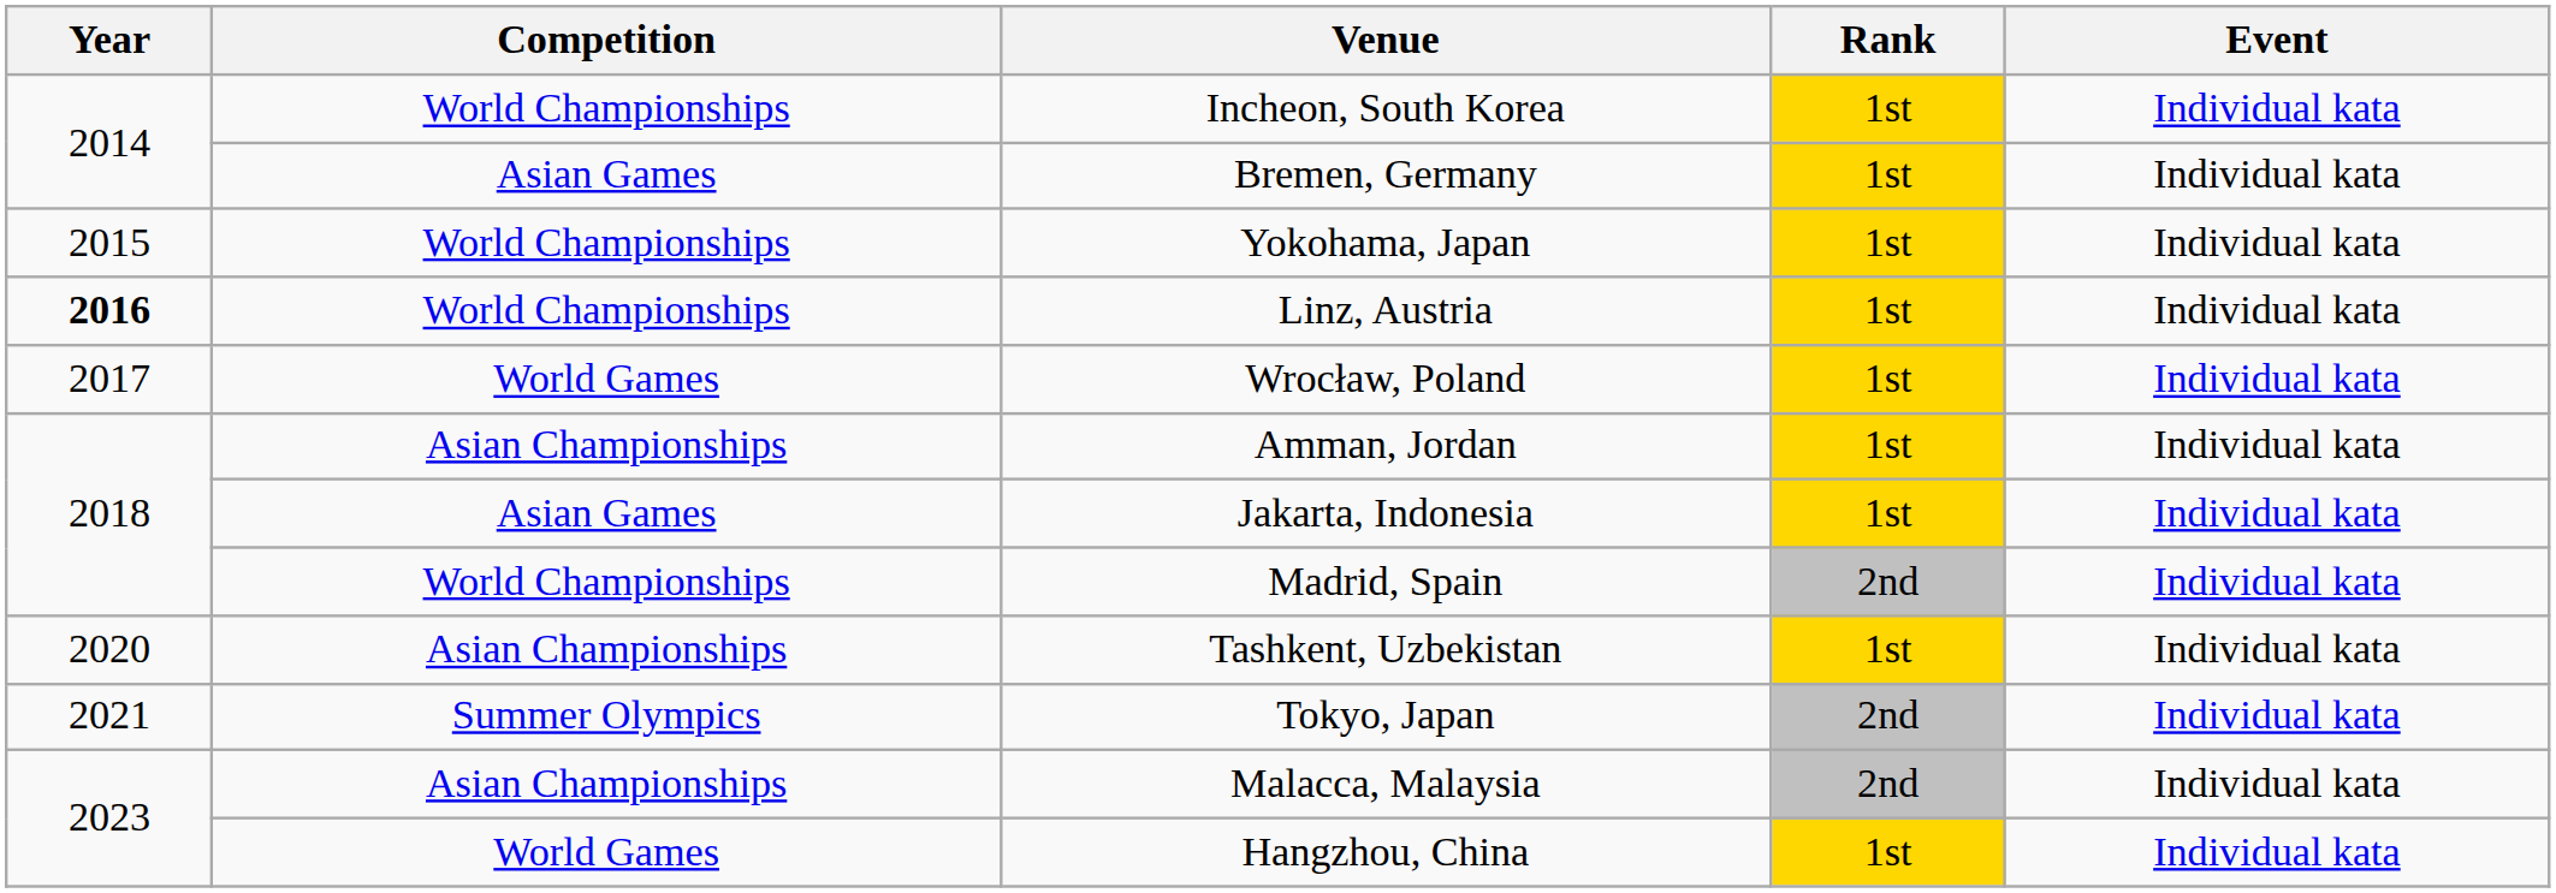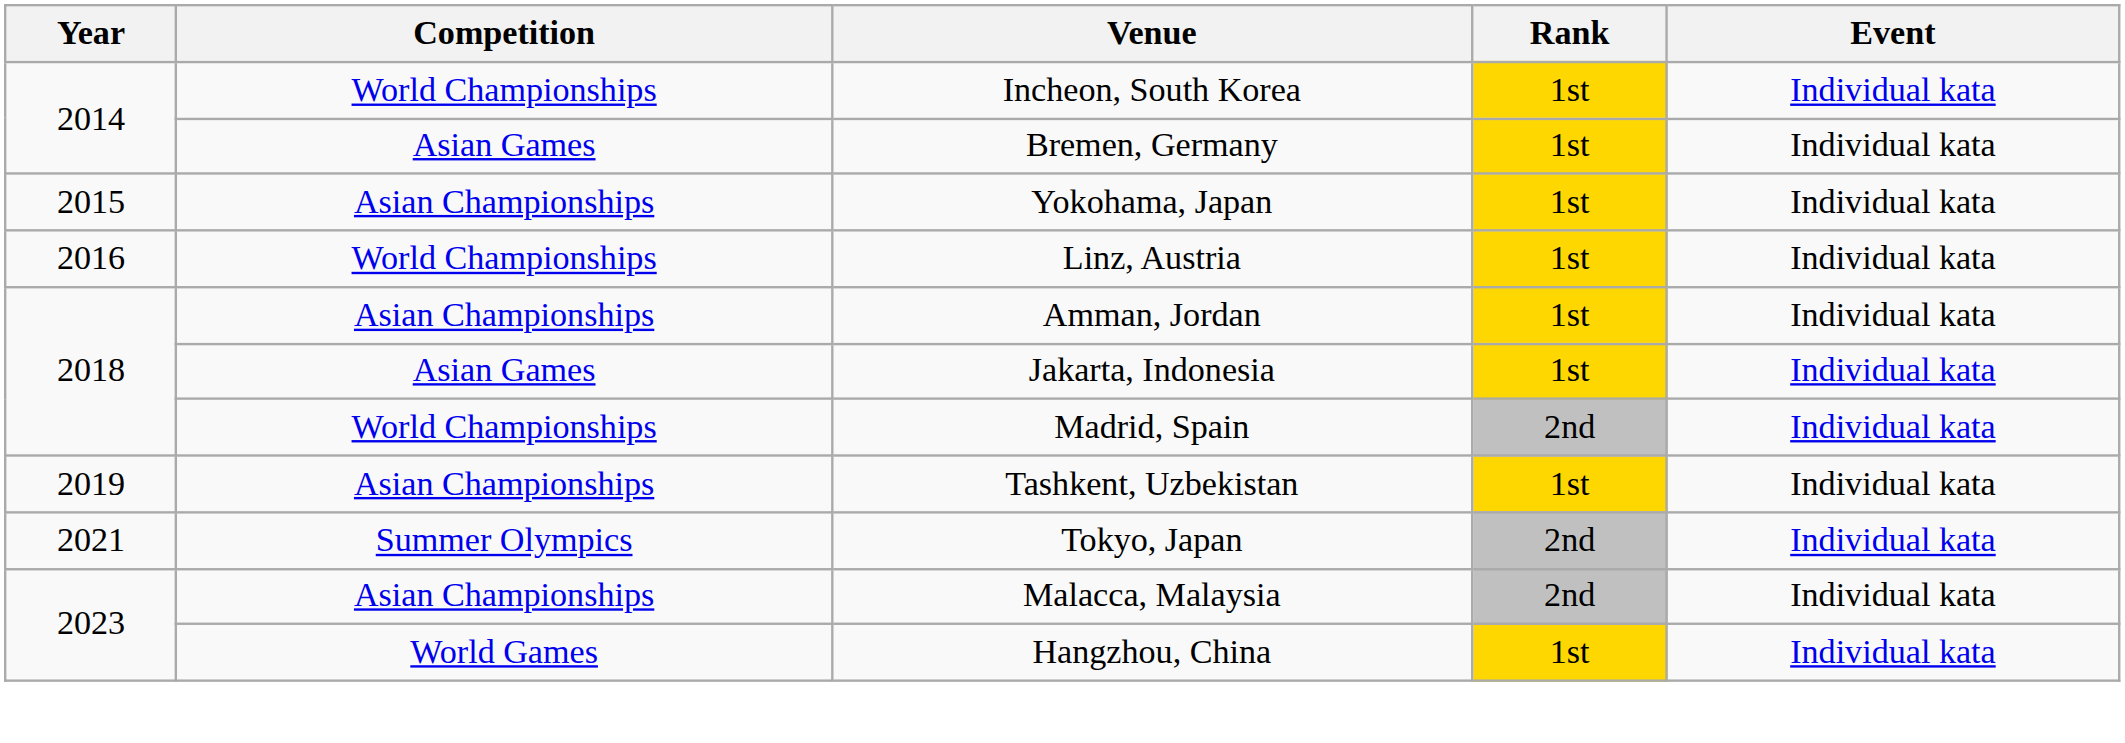 <table class="wikitable sortable" width=45% style="font-size:90%; text-align:center;">
 <tr>
 <th>Year</th>
 <th>Competition</th>
 <th>Venue</th>
 <th>Rank</th>
 <th>Event</th>
 </tr>
 <tr>
 <td rowspan=2>2014</td>
 <td><a href='#'>World Championships</a></td>
 <td>Incheon, South Korea</td>
 <td bgcolor="gold">1st</td>
 <td><a href='#'>Individual kata</a></td>
 </tr>
 <tr>
 <td><a href='#'>Asian Games</a></td>
 <td>Bremen, Germany</td>
 <td bgcolor="gold">1st</td>
 <td>Individual kata</td>
 </tr>
 <tr>
 <td>2015</td>
-<td><a href='#'>World Championships</a></td>
+<td><a href='#'>Asian Championships</a></td>
 <td>Yokohama, Japan</td>
 <td bgcolor="gold">1st</td>
 <td>Individual kata</td>
 </tr>
 <tr>
-<td><strong>2016</strong></td>
+<td>2016</td>
 <td><a href='#'>World Championships</a></td>
 <td>Linz, Austria</td>
 <td bgcolor="gold">1st</td>
 <td>Individual kata</td>
-</tr>
-<tr>
-<td>2017</td>
-<td><a href='#'>World Games</a></td>
-<td>Wrocław, Poland</td>
-<td bgcolor="gold">1st</td>
-<td><a href='#'>Individual kata</a></td>
 </tr>
 <tr>
 <td rowspan=3>2018</td>
 <td><a href='#'>Asian Championships</a></td>
 <td>Amman, Jordan</td>
 <td bgcolor="gold">1st</td>
 <td>Individual kata</td>
 </tr>
 <tr>
 <td><a href='#'>Asian Games</a></td>
 <td>Jakarta, Indonesia</td>
 <td bgcolor="gold">1st</td>
 <td><a href='#'>Individual kata</a></td>
 </tr>
 <tr>
 <td><a href='#'>World Championships</a></td>
 <td>Madrid, Spain</td>
 <td bgcolor="silver">2nd</td>
 <td><a href='#'>Individual kata</a></td>
 </tr>
 <tr>
-<td>2020</td>
+<td>2019</td>
 <td><a href='#'>Asian Championships</a></td>
 <td>Tashkent, Uzbekistan</td>
 <td bgcolor="gold">1st</td>
 <td>Individual kata</td>
 </tr>
 <tr>
 <td>2021</td>
 <td><a href='#'>Summer Olympics</a></td>
 <td>Tokyo, Japan</td>
 <td bgcolor="silver">2nd</td>
 <td><a href='#'>Individual kata</a></td>
 </tr>
 <tr>
 <td rowspan=2>2023</td>
 <td><a href='#'>Asian Championships</a></td>
 <td>Malacca, Malaysia</td>
 <td bgcolor="silver">2nd</td>
 <td>Individual kata</td>
 </tr>
 <tr>
 <td><a href='#'>World Games</a></td>
 <td>Hangzhou, China</td>
 <td bgcolor="gold">1st</td>
 <td><a href='#'>Individual kata</a></td>
 </tr>
 </table>
